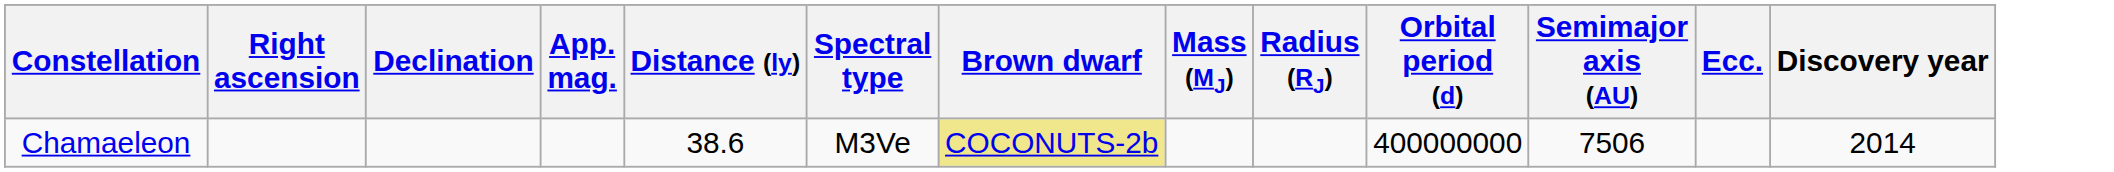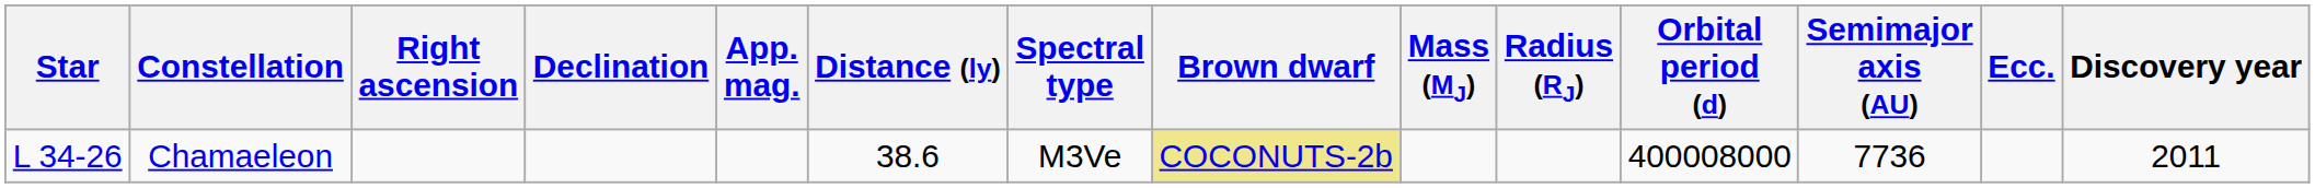 <table class="wikitable sortable" style="text-align:center">
 <tr>
+<th><a href='#'>Star</a></th>
 <th><a href='#'>Constellation</a></th>
 <th><a href='#'>Right<br>ascension</a></th>
 <th><a href='#'>Declination</a></th>
 <th><a href='#'>App.<br>mag.</a></th>
 <th><a href='#'>Distance</a> <small>(<a href='#'>ly</a>)</small></th>
 <th><a href='#'>Spectral<br>type</a></th>
 <th><a href='#'>Brown dwarf</a></th>
 <th><a href='#'>Mass</a><br><small>(<a href='#'>M<sub>J</sub></a>)</small></th>
 <th><a href='#'>Radius</a><br><small>(<a href='#'>R<sub>J</sub></a>)</small></th>
 <th><a href='#'>Orbital<br>period</a><br><small>(<a href='#'>d</a>)</small></th>
 <th><a href='#'>Semimajor<br>axis</a><br><small>(<a href='#'>AU</a>)</small></th>
 <th><a href='#'>Ecc.</a></th>
 <th>Discovery year</th>
 </tr>
 <tr>
+<td><a href='#'>L 34-26</a></td>
 <td><a href='#'>Chamaeleon</a></td>
 <td></td>
 <td></td>
 <td></td>
 <td>38.6</td>
 <td>M3Ve</td>
 <td style="background: khaki;"><a href='#'>COCONUTS-2b</a></td>
 <td></td>
 <td></td>
-<td>400000000</td>
-<td>7506</td>
+<td>400008000</td>
+<td>7736</td>
 <td></td>
-<td>2014</td>
+<td>2011</td>
 </tr>
 </table>
